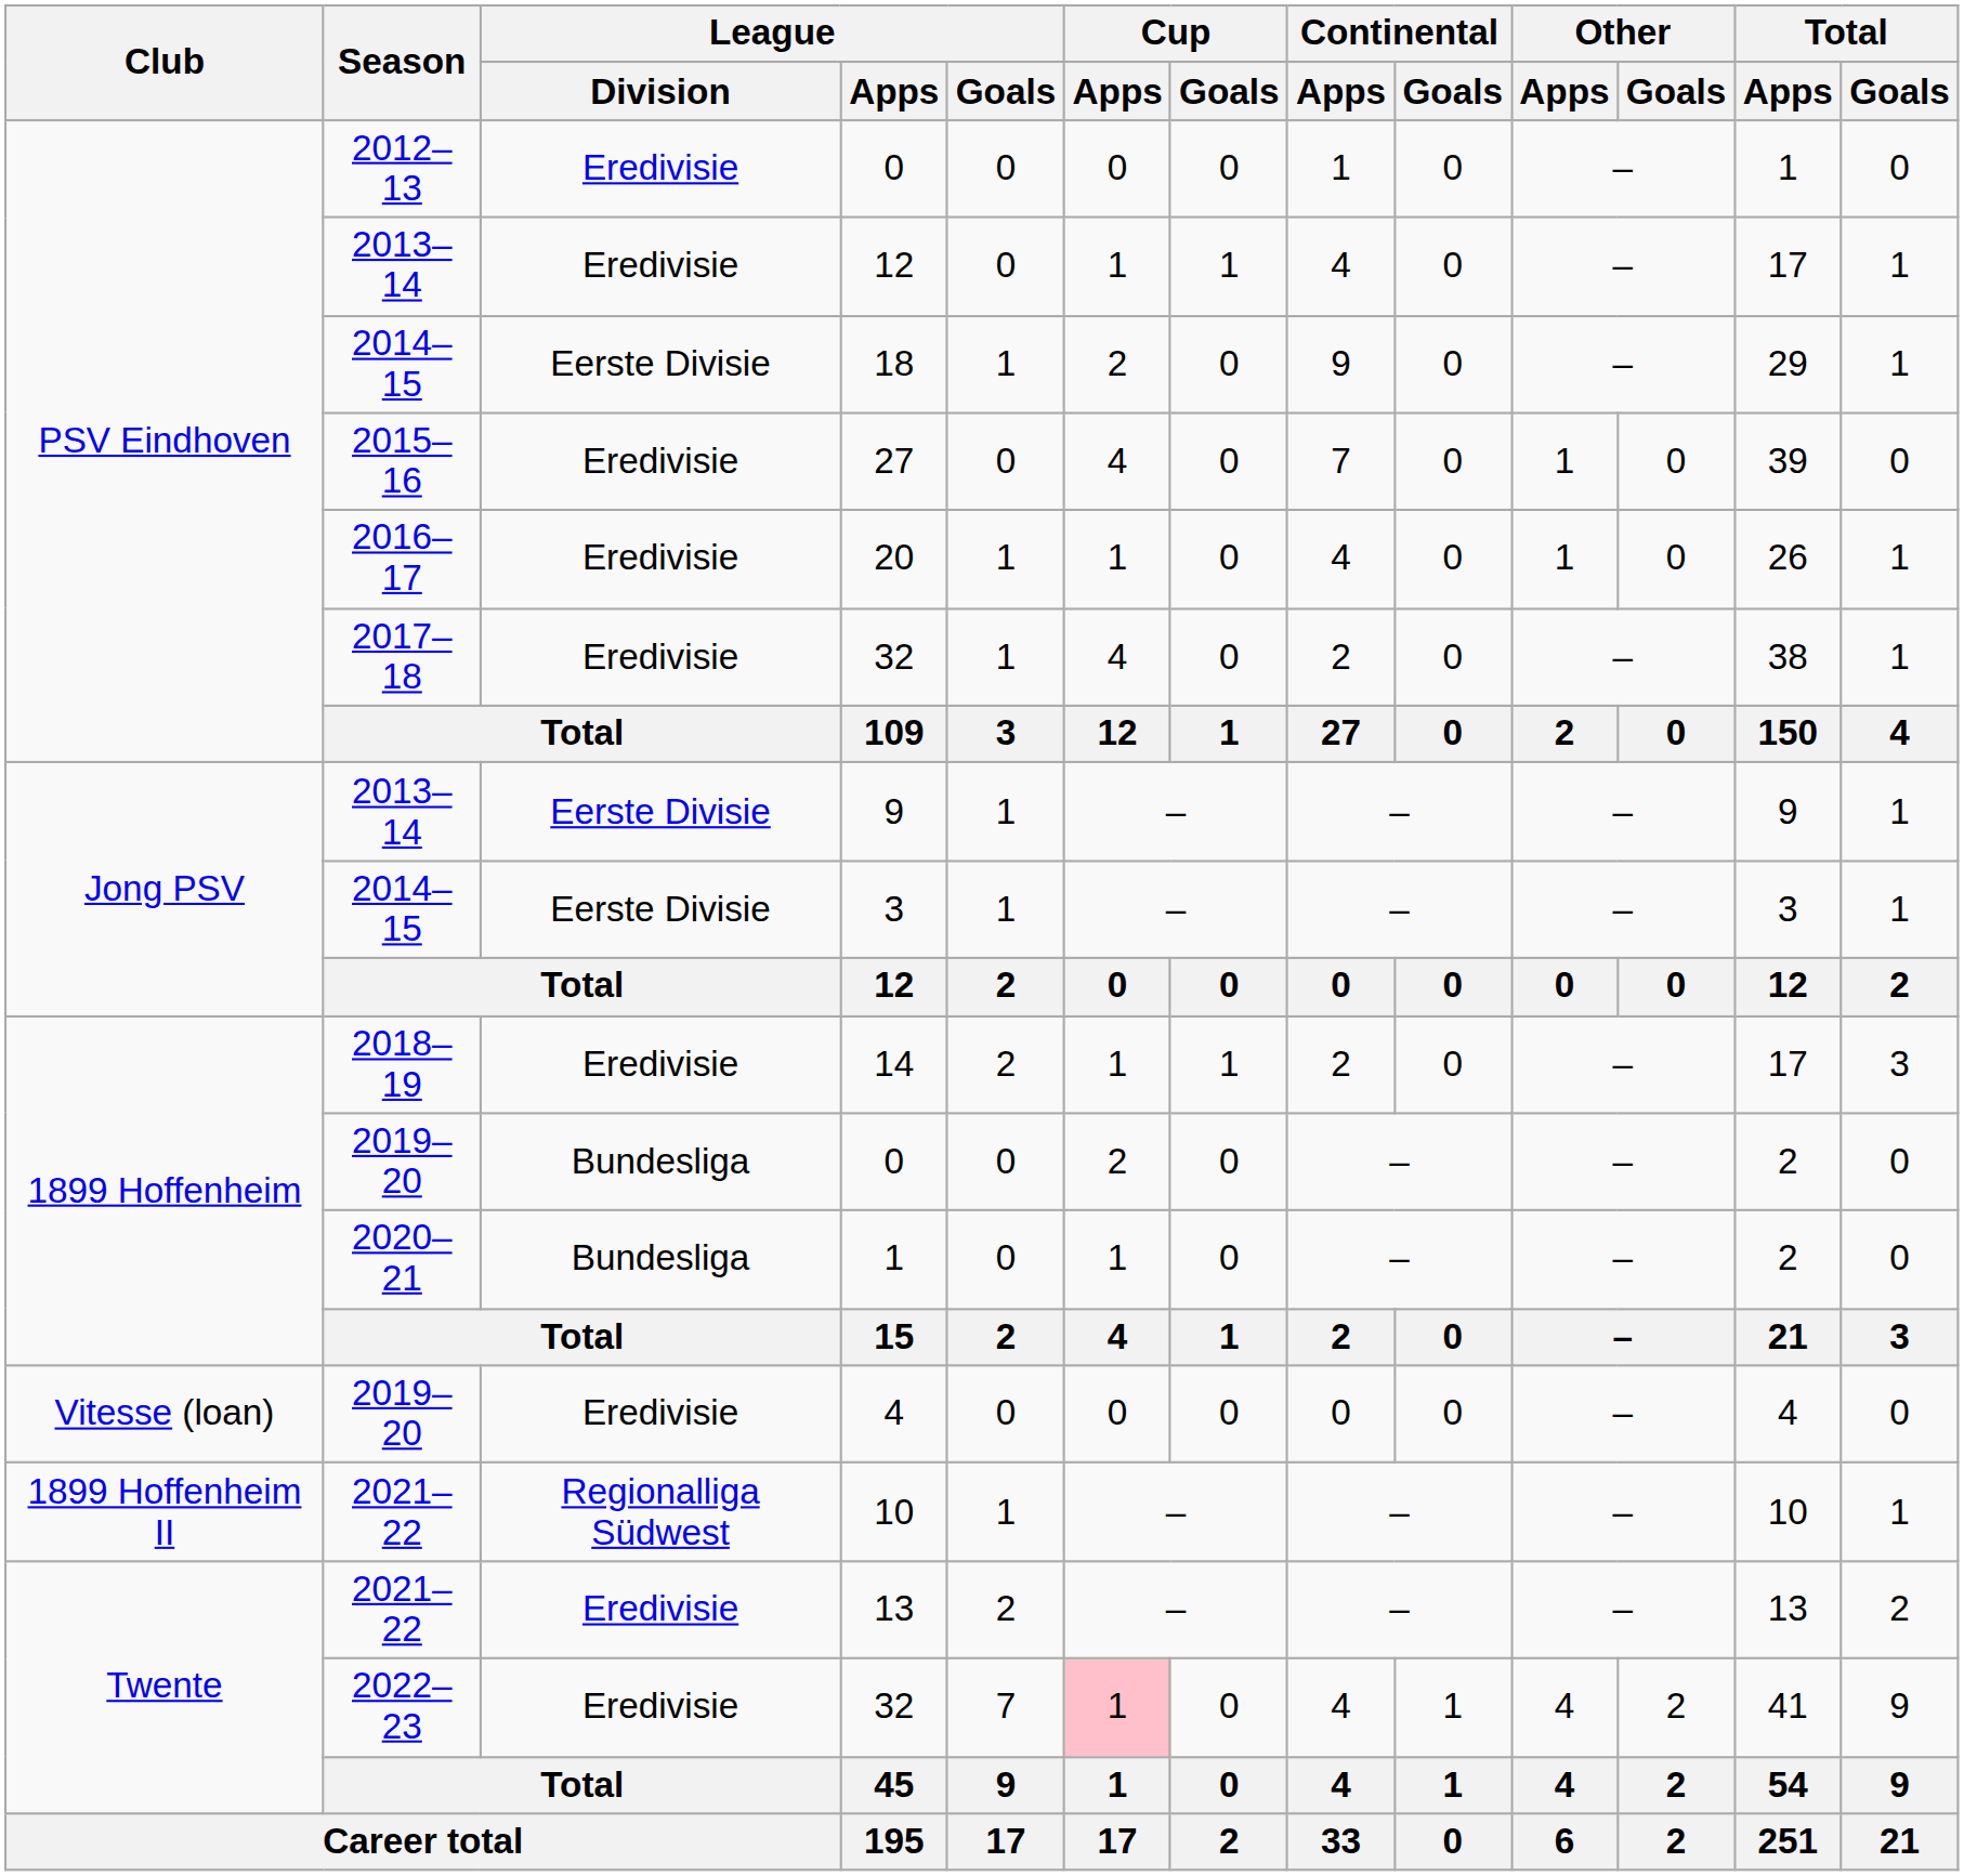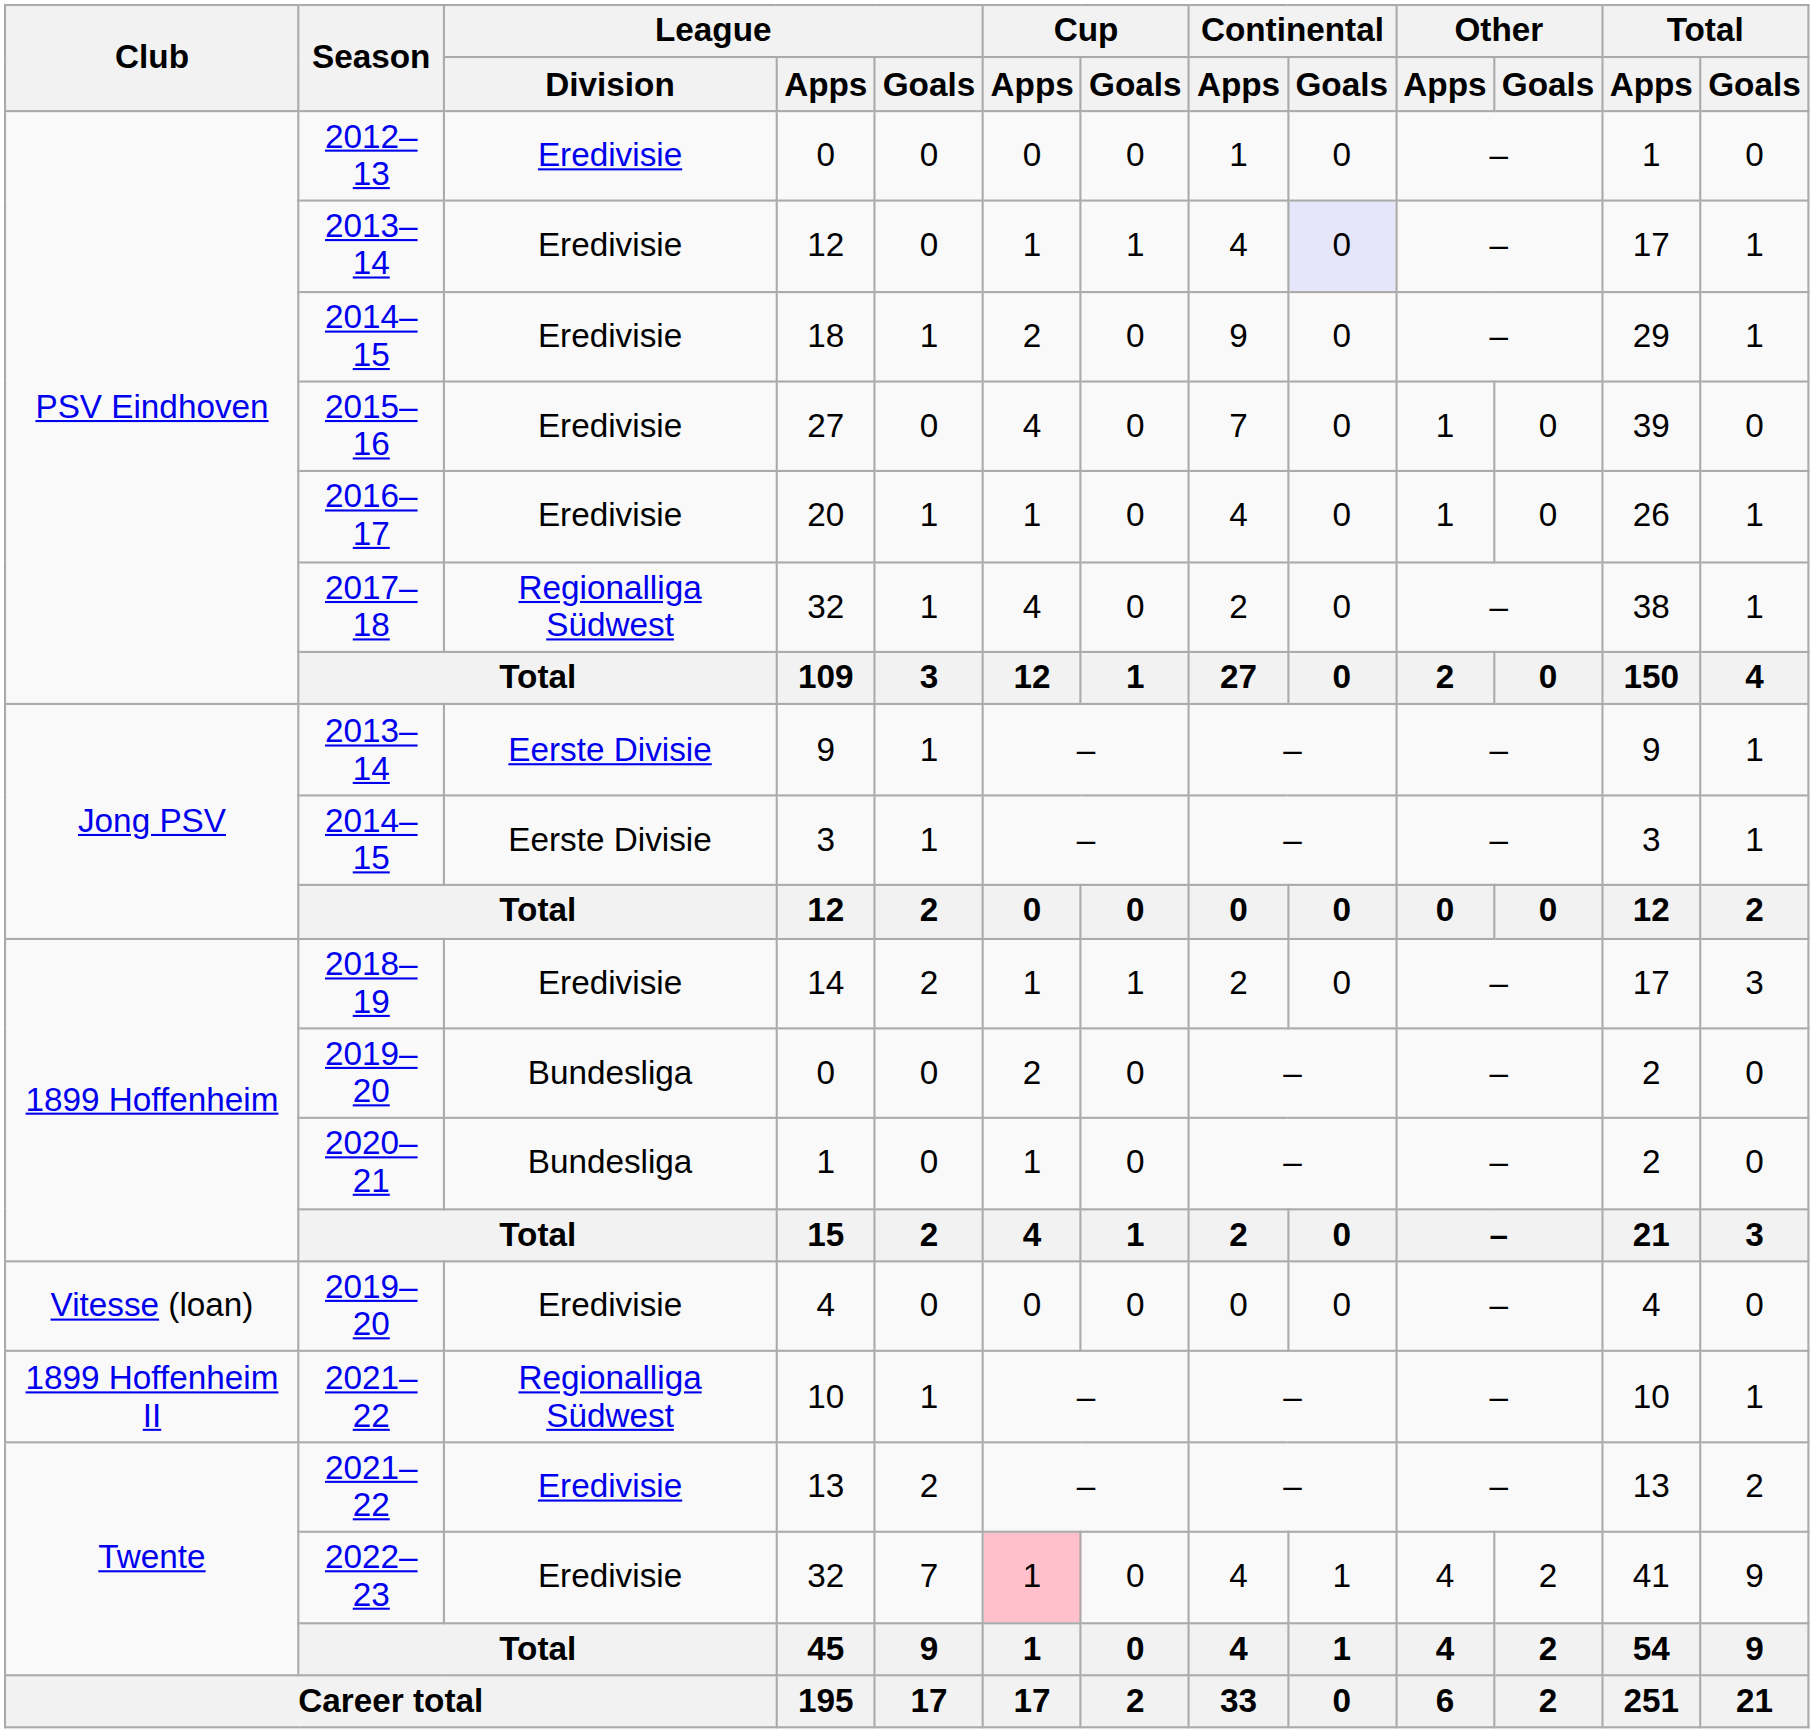 <table class="wikitable" style="text-align:center">
 <tr>
 <th rowspan="2">Club</th>
 <th rowspan="2">Season</th>
 <th colspan="3">League</th>
 <th colspan="2">Cup</th>
 <th colspan="2">Continental</th>
 <th colspan="2">Other</th>
 <th colspan="2">Total</th>
 </tr>
 <tr>
 <th>Division</th>
 <th>Apps</th>
 <th>Goals</th>
 <th>Apps</th>
 <th>Goals</th>
 <th>Apps</th>
 <th>Goals</th>
 <th>Apps</th>
 <th>Goals</th>
 <th>Apps</th>
 <th>Goals</th>
 </tr>
 <tr>
 <td rowspan="7"><a href='#'>PSV Eindhoven</a></td>
 <td><a href='#'>2012–13</a></td>
 <td><a href='#'>Eredivisie</a></td>
 <td>0</td>
 <td>0</td>
 <td>0</td>
 <td>0</td>
 <td>1</td>
 <td>0</td>
 <td colspan="2">–</td>
 <td>1</td>
 <td>0</td>
 </tr>
 <tr>
 <td><a href='#'>2013–14</a></td>
 <td>Eredivisie</td>
 <td>12</td>
 <td>0</td>
 <td>1</td>
 <td>1</td>
 <td>4</td>
-<td>0</td>
+<td style="background: lavender;">0</td>
 <td colspan="2">–</td>
 <td>17</td>
 <td>1</td>
 </tr>
 <tr>
 <td><a href='#'>2014–15</a></td>
-<td>Eerste Divisie</td>
+<td>Eredivisie</td>
 <td>18</td>
 <td>1</td>
 <td>2</td>
 <td>0</td>
 <td>9</td>
 <td>0</td>
 <td colspan="2">–</td>
 <td>29</td>
 <td>1</td>
 </tr>
 <tr>
 <td><a href='#'>2015–16</a></td>
 <td>Eredivisie</td>
 <td>27</td>
 <td>0</td>
 <td>4</td>
 <td>0</td>
 <td>7</td>
 <td>0</td>
 <td>1</td>
 <td>0</td>
 <td>39</td>
 <td>0</td>
 </tr>
 <tr>
 <td><a href='#'>2016–17</a></td>
 <td>Eredivisie</td>
 <td>20</td>
 <td>1</td>
 <td>1</td>
 <td>0</td>
 <td>4</td>
 <td>0</td>
 <td>1</td>
 <td>0</td>
 <td>26</td>
 <td>1</td>
 </tr>
 <tr>
 <td><a href='#'>2017–18</a></td>
-<td>Eredivisie</td>
+<td><a href='#'>Regionalliga Südwest</a></td>
 <td>32</td>
 <td>1</td>
 <td>4</td>
 <td>0</td>
 <td>2</td>
 <td>0</td>
 <td colspan="2">–</td>
 <td>38</td>
 <td>1</td>
 </tr>
 <tr>
 <th colspan="2">Total</th>
 <th>109</th>
 <th>3</th>
 <th>12</th>
 <th>1</th>
 <th>27</th>
 <th>0</th>
 <th>2</th>
 <th>0</th>
 <th>150</th>
 <th>4</th>
 </tr>
 <tr>
 <td rowspan="3"><a href='#'>Jong PSV</a></td>
 <td><a href='#'>2013–14</a></td>
 <td><a href='#'>Eerste Divisie</a></td>
 <td>9</td>
 <td>1</td>
 <td colspan="2">–</td>
 <td colspan="2">–</td>
 <td colspan="2">–</td>
 <td>9</td>
 <td>1</td>
 </tr>
 <tr>
 <td><a href='#'>2014–15</a></td>
 <td>Eerste Divisie</td>
 <td>3</td>
 <td>1</td>
 <td colspan="2">–</td>
 <td colspan="2">–</td>
 <td colspan="2">–</td>
 <td>3</td>
 <td>1</td>
 </tr>
 <tr>
 <th colspan="2">Total</th>
 <th>12</th>
 <th>2</th>
 <th>0</th>
 <th>0</th>
 <th>0</th>
 <th>0</th>
 <th>0</th>
 <th>0</th>
 <th>12</th>
 <th>2</th>
 </tr>
 <tr>
 <td rowspan="4"><a href='#'>1899 Hoffenheim</a></td>
 <td><a href='#'>2018–19</a></td>
 <td>Eredivisie</td>
 <td>14</td>
 <td>2</td>
 <td>1</td>
 <td>1</td>
 <td>2</td>
 <td>0</td>
 <td colspan="2">–</td>
 <td>17</td>
 <td>3</td>
 </tr>
 <tr>
 <td><a href='#'>2019–20</a></td>
 <td>Bundesliga</td>
 <td>0</td>
 <td>0</td>
 <td>2</td>
 <td>0</td>
 <td colspan="2">–</td>
 <td colspan="2">–</td>
 <td>2</td>
 <td>0</td>
 </tr>
 <tr>
 <td><a href='#'>2020–21</a></td>
 <td>Bundesliga</td>
 <td>1</td>
 <td>0</td>
 <td>1</td>
 <td>0</td>
 <td colspan="2">–</td>
 <td colspan="2">–</td>
 <td>2</td>
 <td>0</td>
 </tr>
 <tr>
 <th colspan="2">Total</th>
 <th>15</th>
 <th>2</th>
 <th>4</th>
 <th>1</th>
 <th>2</th>
 <th>0</th>
 <th colspan="2">–</th>
 <th>21</th>
 <th>3</th>
 </tr>
 <tr>
 <td><a href='#'>Vitesse</a> (loan)</td>
 <td><a href='#'>2019–20</a></td>
 <td>Eredivisie</td>
 <td>4</td>
 <td>0</td>
 <td>0</td>
 <td>0</td>
 <td>0</td>
 <td>0</td>
 <td colspan="2">–</td>
 <td>4</td>
 <td>0</td>
 </tr>
 <tr>
 <td><a href='#'>1899 Hoffenheim II</a></td>
 <td><a href='#'>2021–22</a></td>
 <td><a href='#'>Regionalliga Südwest</a></td>
 <td>10</td>
 <td>1</td>
 <td colspan="2">–</td>
 <td colspan="2">–</td>
 <td colspan="2">–</td>
 <td>10</td>
 <td>1</td>
 </tr>
 <tr>
 <td rowspan="3"><a href='#'>Twente</a></td>
 <td><a href='#'>2021–22</a></td>
 <td><a href='#'>Eredivisie</a></td>
 <td>13</td>
 <td>2</td>
 <td colspan="2">–</td>
 <td colspan="2">–</td>
 <td colspan="2">–</td>
 <td>13</td>
 <td>2</td>
 </tr>
 <tr>
 <td><a href='#'>2022–23</a></td>
 <td>Eredivisie</td>
 <td>32</td>
 <td>7</td>
 <td style="background: pink;">1</td>
 <td>0</td>
 <td>4</td>
 <td>1</td>
 <td>4</td>
 <td>2</td>
 <td>41</td>
 <td>9</td>
 </tr>
 <tr>
 <th colspan="2">Total</th>
 <th>45</th>
 <th>9</th>
 <th>1</th>
 <th>0</th>
 <th>4</th>
 <th>1</th>
 <th>4</th>
 <th>2</th>
 <th>54</th>
 <th>9</th>
 </tr>
 <tr>
 <th colspan="3">Career total</th>
 <th>195</th>
 <th>17</th>
 <th>17</th>
 <th>2</th>
 <th>33</th>
 <th>0</th>
 <th>6</th>
 <th>2</th>
 <th>251</th>
 <th>21</th>
 </tr>
 </table>
